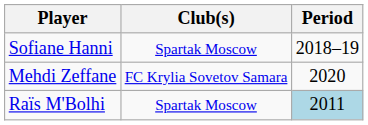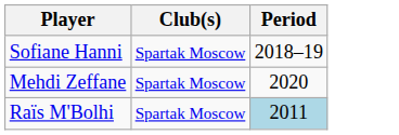 <table class="wikitable collapsible collapsed" style="text-align:center">
 <tr>
 <th scope="col">Player</th>
 <th scope="col" class="unsortable">Club(s)</th>
 <th scope="col">Period</th>
 </tr>
 <tr>
 <td align="left"><a href='#'>Sofiane Hanni</a></td>
 <td><small><a href='#'>Spartak Moscow</a></small></td>
 <td>2018–19</td>
 </tr>
 <tr>
 <td align="left"><a href='#'>Mehdi Zeffane</a></td>
-<td><small><a href='#'>FC Krylia Sovetov Samara</a></small></td>
+<td><small><a href='#'>Spartak Moscow</a></small></td>
 <td>2020</td>
 </tr>
 <tr>
 <td align="left"><a href='#'>Raïs M'Bolhi</a></td>
 <td><small><a href='#'>Spartak Moscow</a></small></td>
 <td style="background: lightblue;">2011</td>
 </tr>
 </table>
